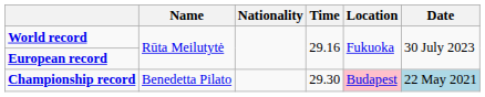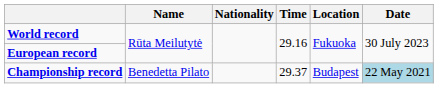 <table class=wikitable>
 <tr>
 <th></th>
 <th>Name</th>
 <th>Nationality</th>
 <th>Time</th>
 <th>Location</th>
 <th>Date</th>
 </tr>
 <tr>
 <td><strong><a href='#'>World record</a></strong></td>
 <td rowspan=2><a href='#'>Rūta Meilutytė</a></td>
 <td rowspan=2></td>
 <td rowspan=2>29.16</td>
 <td rowspan=2><a href='#'>Fukuoka</a></td>
 <td rowspan=2>30 July 2023</td>
 </tr>
 <tr>
 <td><strong><a href='#'>European record</a></strong></td>
 </tr>
 <tr>
 <td><strong><a href='#'>Championship record</a></strong></td>
 <td><a href='#'>Benedetta Pilato</a></td>
 <td></td>
-<td>29.30</td>
-<td style="background: pink;"><a href='#'>Budapest</a></td>
+<td>29.37</td>
+<td><a href='#'>Budapest</a></td>
 <td style="background: lightblue;">22 May 2021</td>
 </tr>
 </table>
